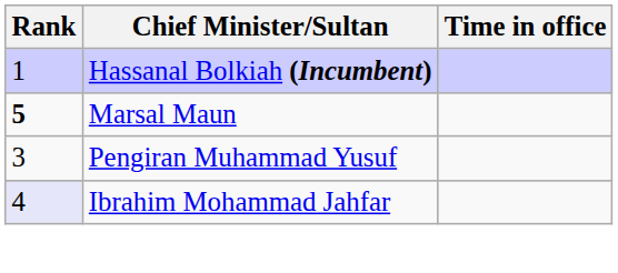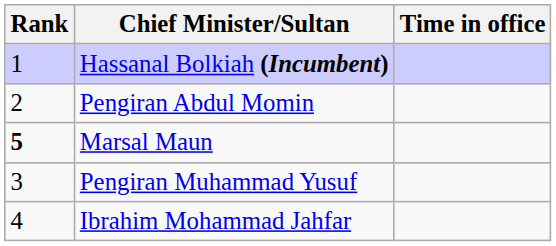 <table class="wikitable sortable">
 <tr>
 <th>Rank</th>
 <th>Chief Minister/Sultan</th>
 <th>Time in office</th>
 </tr>
 <tr style="background:#ccf;">
 <td>1</td>
 <td><a href='#'>Hassanal Bolkiah</a> <strong>(<em>Incumbent</em>)</strong></td>
+<td></td>
+</tr>
+<tr>
+<td>2</td>
+<td><a href='#'>Pengiran Abdul Momin</a></td>
 <td></td>
 </tr>
 <tr>
 <td><strong>5</strong></td>
 <td><a href='#'>Marsal Maun</a></td>
 <td></td>
 </tr>
 <tr>
 <td>3</td>
 <td><a href='#'>Pengiran Muhammad Yusuf</a></td>
 <td></td>
 </tr>
 <tr>
-<td style="background: lavender;">4</td>
+<td>4</td>
 <td><a href='#'>Ibrahim Mohammad Jahfar</a></td>
 <td></td>
 </tr>
 </table>
